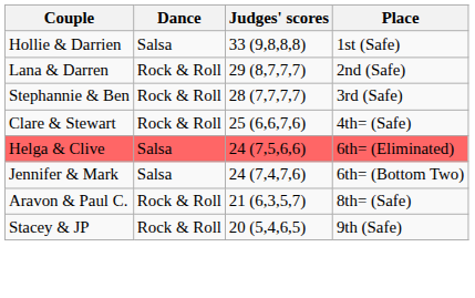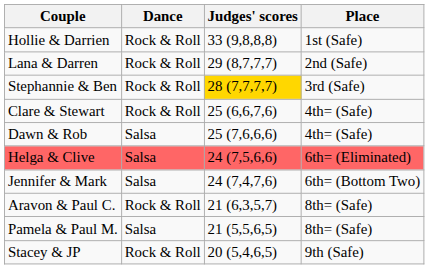 <table class="wikitable sortable">
 <tr>
 <th>Couple</th>
 <th>Dance</th>
 <th>Judges' scores</th>
 <th>Place</th>
 </tr>
 <tr>
 <td>Hollie & Darrien</td>
-<td>Salsa</td>
+<td>Rock & Roll</td>
 <td>33 (9,8,8,8)</td>
 <td>1st (Safe)</td>
 </tr>
 <tr>
 <td>Lana & Darren</td>
 <td>Rock & Roll</td>
 <td>29 (8,7,7,7)</td>
 <td>2nd (Safe)</td>
 </tr>
 <tr>
 <td>Stephannie & Ben</td>
 <td>Rock & Roll</td>
-<td>28 (7,7,7,7)</td>
+<td style="background: gold;">28 (7,7,7,7)</td>
 <td>3rd (Safe)</td>
 </tr>
 <tr>
 <td>Clare & Stewart</td>
 <td>Rock & Roll</td>
 <td>25 (6,6,7,6)</td>
+<td>4th= (Safe)</td>
+</tr>
+<tr>
+<td>Dawn & Rob</td>
+<td>Salsa</td>
+<td>25 (7,6,6,6)</td>
 <td>4th= (Safe)</td>
 </tr>
 <tr bgcolor=#ff6666>
 <td>Helga & Clive</td>
 <td>Salsa</td>
 <td>24 (7,5,6,6)</td>
 <td>6th= (Eliminated)</td>
 </tr>
 <tr>
 <td>Jennifer & Mark</td>
 <td>Salsa</td>
 <td>24 (7,4,7,6)</td>
 <td>6th= (Bottom Two)</td>
 </tr>
 <tr>
 <td>Aravon & Paul C.</td>
 <td>Rock & Roll</td>
 <td>21 (6,3,5,7)</td>
 <td>8th= (Safe)</td>
 </tr>
 <tr>
+<td>Pamela & Paul M.</td>
+<td>Salsa</td>
+<td>21 (5,5,6,5)</td>
+<td>8th= (Safe)</td>
+</tr>
+<tr>
 <td>Stacey & JP</td>
 <td>Rock & Roll</td>
 <td>20 (5,4,6,5)</td>
 <td>9th (Safe)</td>
 </tr>
 </table>
